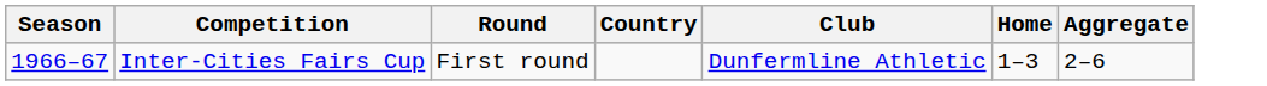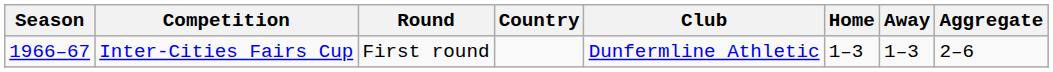 <table class="wikitable">
 <tr>
 <th>Season</th>
 <th>Competition</th>
 <th>Round</th>
 <th>Country</th>
 <th>Club</th>
 <th>Home</th>
+<th>Away</th>
 <th>Aggregate</th>
 </tr>
 <tr>
 <td><a href='#'>1966–67</a></td>
 <td><a href='#'>Inter-Cities Fairs Cup</a></td>
 <td>First round</td>
 <td></td>
 <td><a href='#'>Dunfermline Athletic</a></td>
 <td>1–3</td>
+<td>1–3</td>
 <td>2–6</td>
 </tr>
 </table>
